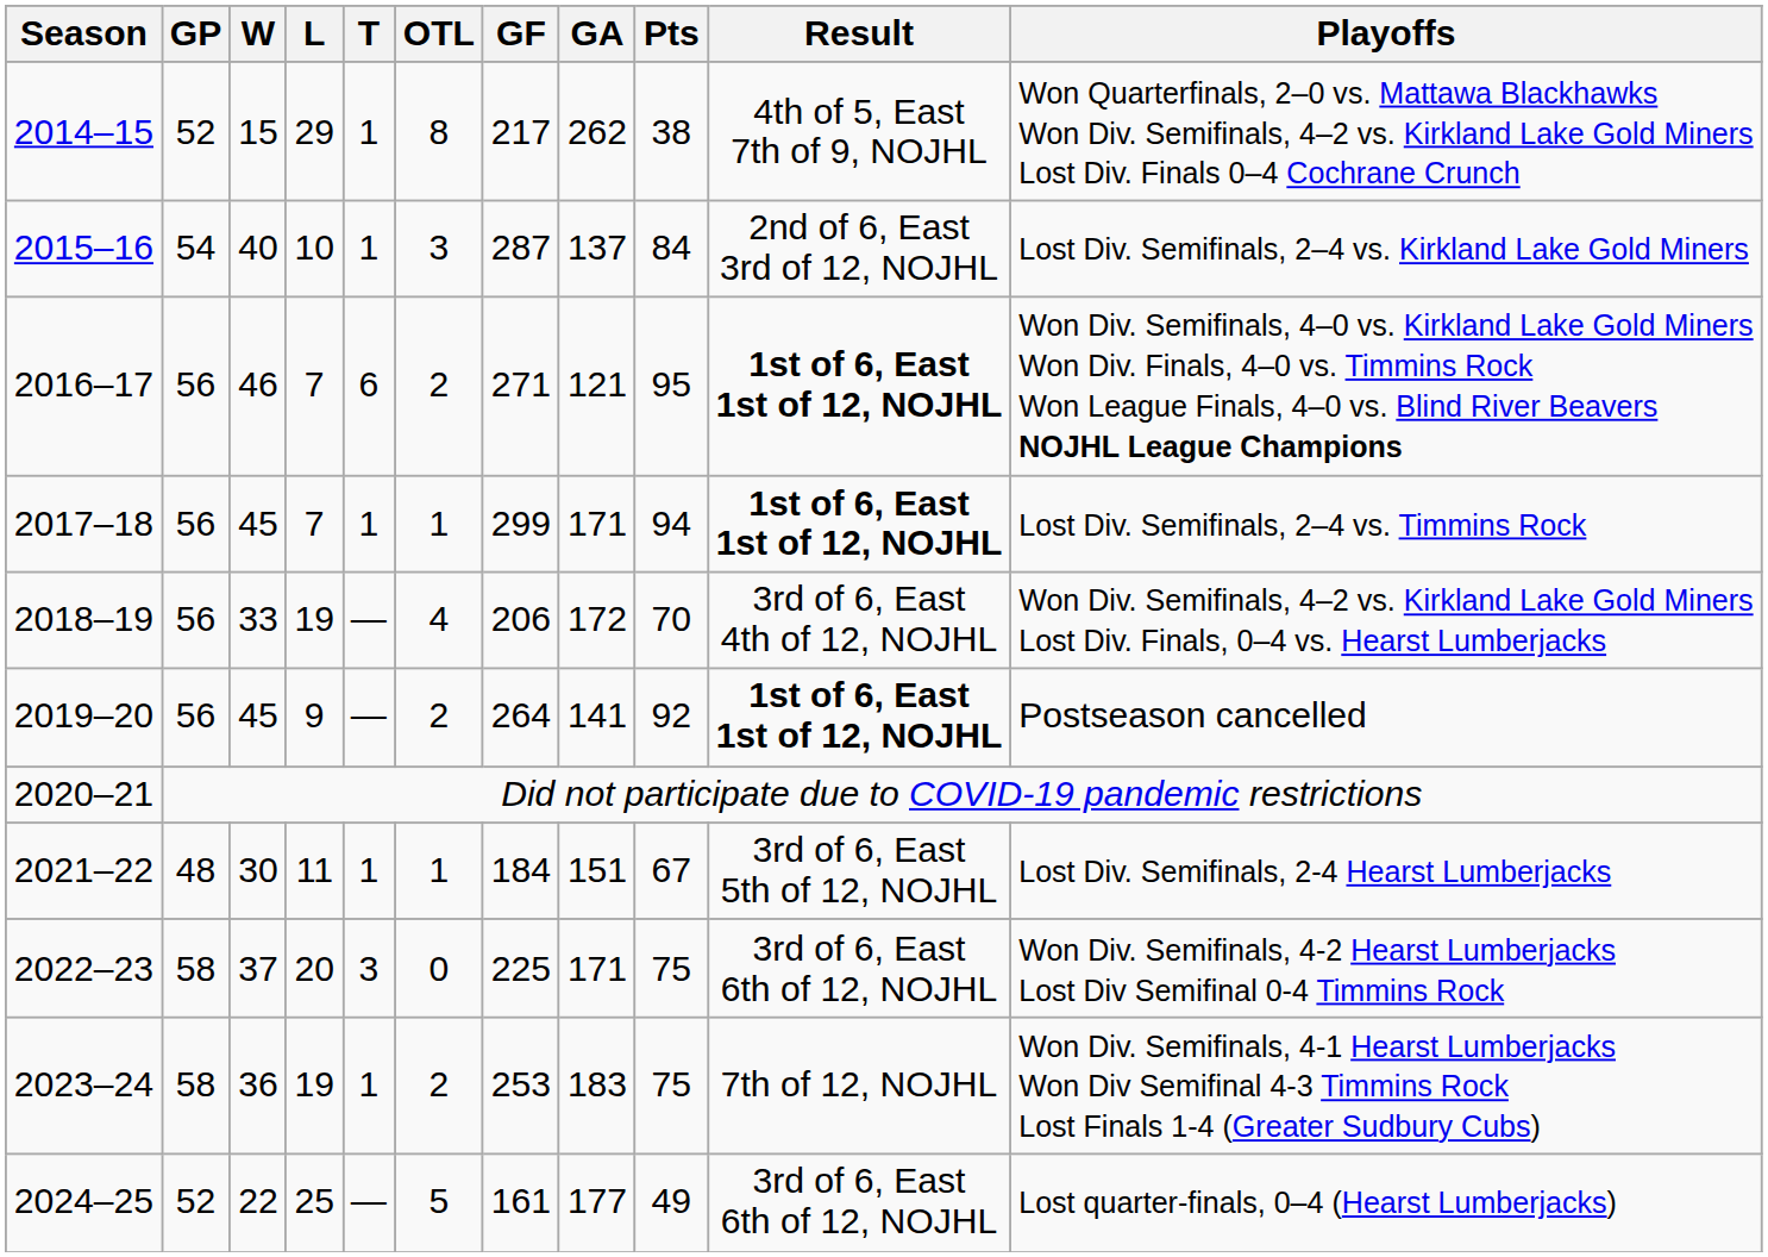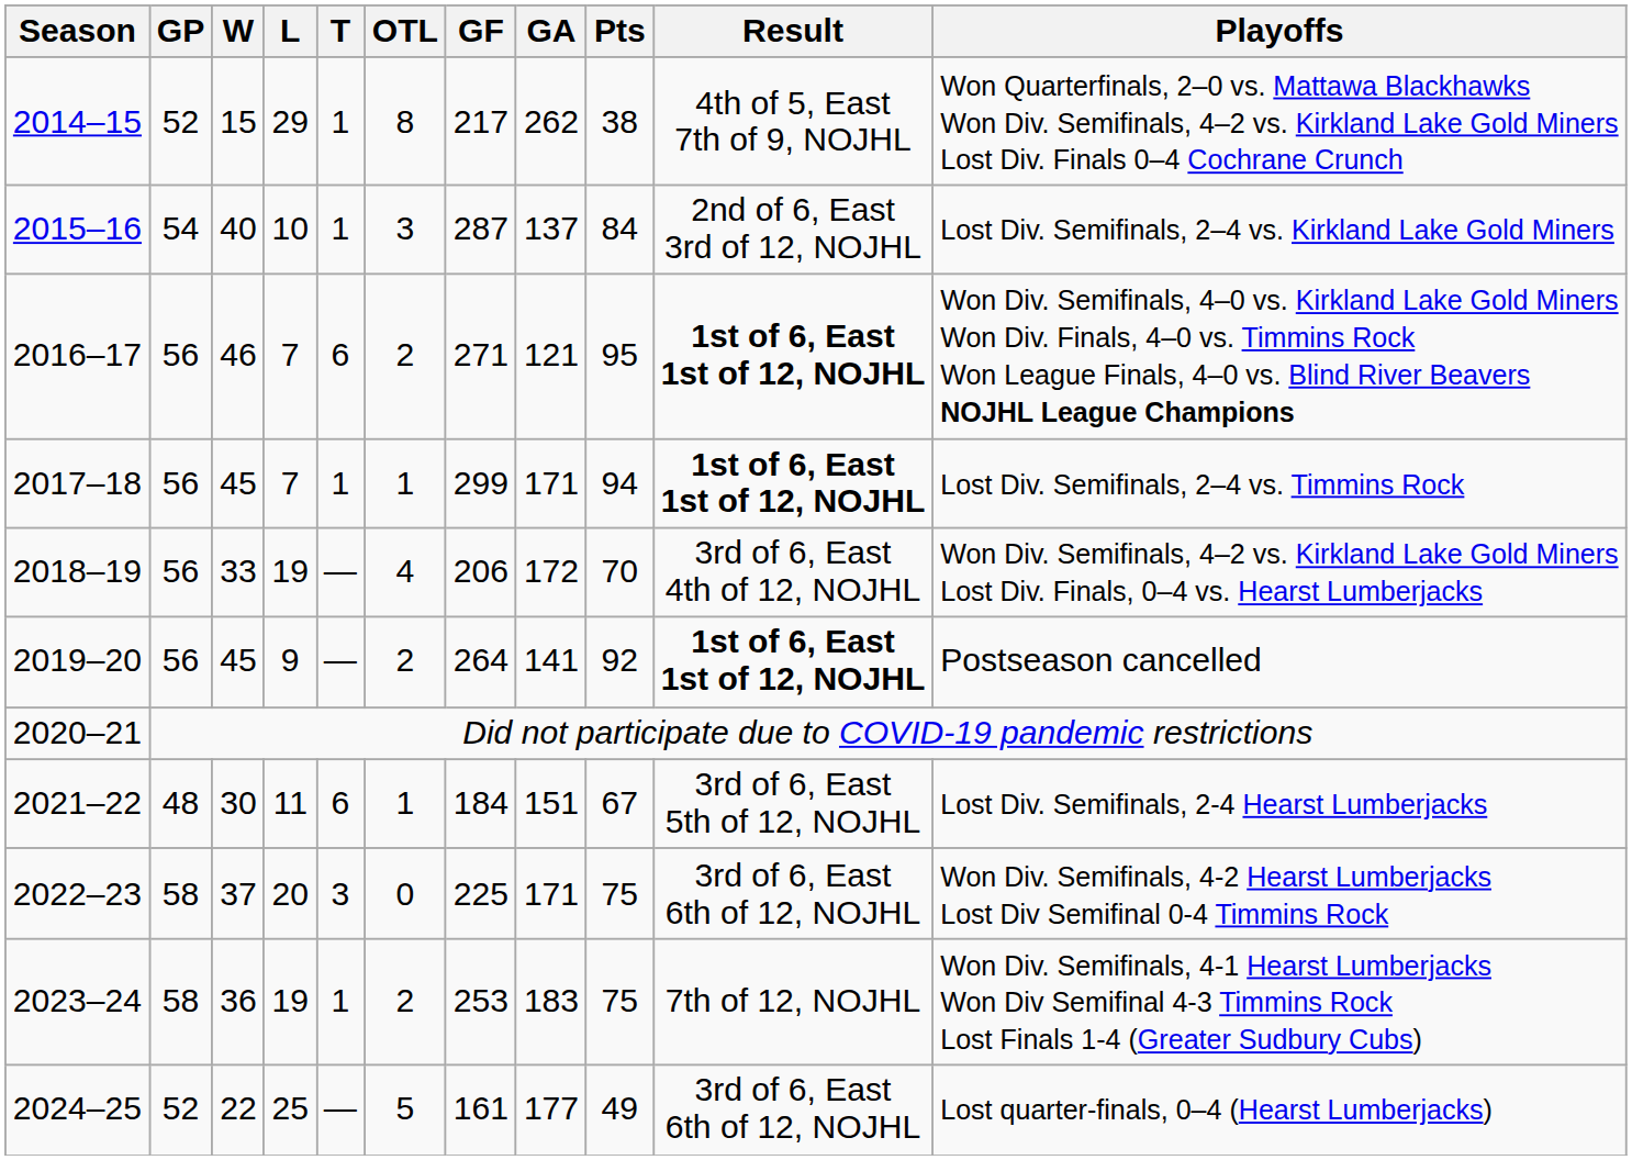 <table class="wikitable" style="text-align:center">
 <tr>
 <th>Season</th>
 <th>GP</th>
 <th>W</th>
 <th>L</th>
 <th>T</th>
 <th>OTL</th>
 <th>GF</th>
 <th>GA</th>
 <th>Pts</th>
 <th>Result</th>
 <th>Playoffs</th>
 </tr>
 <tr>
 <td><a href='#'>2014–15</a></td>
 <td>52</td>
 <td>15</td>
 <td>29</td>
 <td>1</td>
 <td>8</td>
 <td>217</td>
 <td>262</td>
 <td>38</td>
 <td>4th of 5, East<br>7th of 9, NOJHL</td>
 <td align=left><small>Won Quarterfinals, 2–0 vs. <a href='#'>Mattawa Blackhawks</a><br>Won Div. Semifinals, 4–2 vs. <a href='#'>Kirkland Lake Gold Miners</a><br>Lost Div. Finals 0–4 <a href='#'>Cochrane Crunch</a></small></td>
 </tr>
 <tr>
 <td><a href='#'>2015–16</a></td>
 <td>54</td>
 <td>40</td>
 <td>10</td>
 <td>1</td>
 <td>3</td>
 <td>287</td>
 <td>137</td>
 <td>84</td>
 <td>2nd of 6, East <br>3rd of 12, NOJHL</td>
 <td align=left><small>Lost Div. Semifinals, 2–4 vs. <a href='#'>Kirkland Lake Gold Miners</a></small></td>
 </tr>
 <tr>
 <td>2016–17</td>
 <td>56</td>
 <td>46</td>
 <td>7</td>
 <td>6</td>
 <td>2</td>
 <td>271</td>
 <td>121</td>
 <td>95</td>
 <td><strong>1st of 6, East</strong><br><strong>1st of 12, NOJHL</strong></td>
 <td align=left><small>Won Div. Semifinals, 4–0 vs. <a href='#'>Kirkland Lake Gold Miners</a><br>Won Div. Finals, 4–0 vs. <a href='#'>Timmins Rock</a><br>Won League Finals, 4–0 vs. <a href='#'>Blind River Beavers</a><br><strong>NOJHL League Champions</strong></small></td>
 </tr>
 <tr>
 <td>2017–18</td>
 <td>56</td>
 <td>45</td>
 <td>7</td>
 <td>1</td>
 <td>1</td>
 <td>299</td>
 <td>171</td>
 <td>94</td>
 <td><strong>1st of 6, East</strong><br><strong>1st of 12, NOJHL</strong></td>
 <td align=left><small>Lost Div. Semifinals, 2–4 vs. <a href='#'>Timmins Rock</a></small></td>
 </tr>
 <tr>
 <td>2018–19</td>
 <td>56</td>
 <td>33</td>
 <td>19</td>
 <td>—</td>
 <td>4</td>
 <td>206</td>
 <td>172</td>
 <td>70</td>
 <td>3rd of 6, East<br>4th of 12, NOJHL</td>
 <td align=left><small>Won Div. Semifinals, 4–2 vs. <a href='#'>Kirkland Lake Gold Miners</a><br>Lost Div. Finals, 0–4 vs. <a href='#'>Hearst Lumberjacks</a></small></td>
 </tr>
 <tr>
 <td>2019–20</td>
 <td>56</td>
 <td>45</td>
 <td>9</td>
 <td>—</td>
 <td>2</td>
 <td>264</td>
 <td>141</td>
 <td>92</td>
 <td><strong>1st of 6, East<br>1st of 12, NOJHL</strong></td>
 <td align=left>Postseason cancelled</td>
 </tr>
 <tr>
 <td>2020–21</td>
 <td colspan=10><em>Did not participate due to <a href='#'>COVID-19 pandemic</a> restrictions</em></td>
 </tr>
 <tr>
 <td>2021–22</td>
 <td>48</td>
 <td>30</td>
 <td>11</td>
-<td>1</td>
+<td>6</td>
 <td>1</td>
 <td>184</td>
 <td>151</td>
 <td>67</td>
 <td>3rd of 6, East<br>5th of 12, NOJHL</td>
 <td align=left><small>Lost Div. Semifinals, 2-4  <a href='#'>Hearst Lumberjacks</a></small></td>
 </tr>
 <tr>
 <td>2022–23</td>
 <td>58</td>
 <td>37</td>
 <td>20</td>
 <td>3</td>
 <td>0</td>
 <td>225</td>
 <td>171</td>
 <td>75</td>
 <td>3rd of 6, East<br>6th of 12, NOJHL</td>
 <td align=left><small>Won Div. Semifinals, 4-2  <a href='#'>Hearst Lumberjacks</a><br>Lost Div Semifinal 0-4 <a href='#'>Timmins Rock</a></small></td>
 </tr>
 <tr>
 <td>2023–24</td>
 <td>58</td>
 <td>36</td>
 <td>19</td>
 <td>1</td>
 <td>2</td>
 <td>253</td>
 <td>183</td>
 <td>75</td>
 <td>7th of 12, NOJHL</td>
 <td align=left><small>Won Div. Semifinals, 4-1  <a href='#'>Hearst Lumberjacks</a><br>Won Div Semifinal 4-3 <a href='#'>Timmins Rock</a><br>Lost Finals 1-4 (<a href='#'>Greater Sudbury Cubs</a>)</small></td>
 </tr>
 <tr>
 <td>2024–25</td>
 <td>52</td>
 <td>22</td>
 <td>25</td>
 <td>—</td>
 <td>5</td>
 <td>161</td>
 <td>177</td>
 <td>49</td>
 <td>3rd of 6, East<br>6th of 12, NOJHL</td>
 <td align=left><small>Lost quarter-finals, 0–4 (<a href='#'>Hearst Lumberjacks</a>)</small></td>
 </tr>
 </table>
